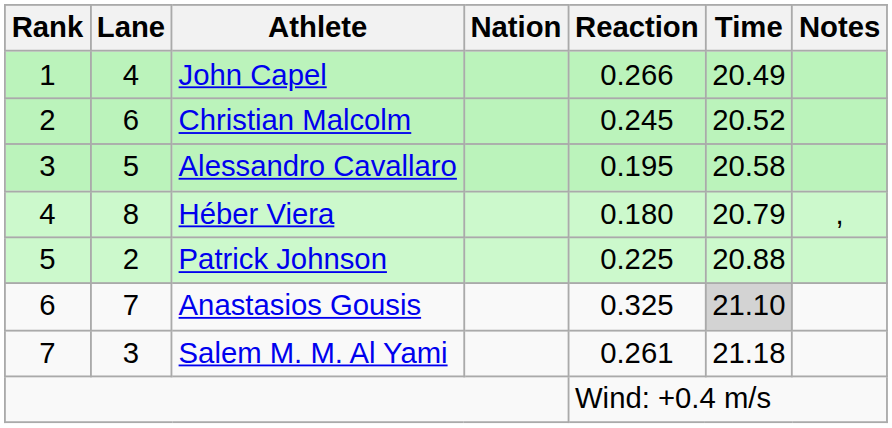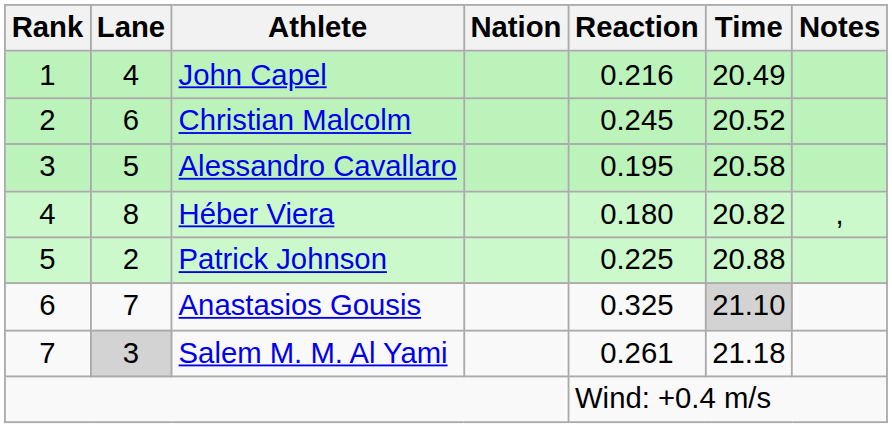 <table class="wikitable sortable" style="text-align:center">
 <tr>
 <th>Rank</th>
 <th>Lane</th>
 <th>Athlete</th>
 <th>Nation</th>
 <th>Reaction</th>
 <th>Time</th>
 <th>Notes</th>
 </tr>
 <tr bgcolor = "bbf3bb">
 <td>1</td>
 <td>4</td>
 <td align="left"><a href='#'>John Capel</a></td>
 <td align="left"></td>
-<td>0.266</td>
+<td>0.216</td>
 <td>20.49</td>
 <td></td>
 </tr>
 <tr bgcolor = "bbf3bb">
 <td>2</td>
 <td>6</td>
 <td align="left"><a href='#'>Christian Malcolm</a></td>
 <td align="left"></td>
 <td>0.245</td>
 <td>20.52</td>
 <td></td>
 </tr>
 <tr bgcolor = "bbf3bb">
 <td>3</td>
 <td>5</td>
 <td align="left"><a href='#'>Alessandro Cavallaro</a></td>
 <td align="left"></td>
 <td>0.195</td>
 <td>20.58</td>
 <td></td>
 </tr>
 <tr bgcolor = "ccf9cc">
 <td>4</td>
 <td>8</td>
 <td align="left"><a href='#'>Héber Viera</a></td>
 <td align="left"></td>
 <td>0.180</td>
-<td>20.79</td>
+<td>20.82</td>
 <td>, </td>
 </tr>
 <tr bgcolor = "ccf9cc">
 <td>5</td>
 <td>2</td>
 <td align="left"><a href='#'>Patrick Johnson</a></td>
 <td align="left"></td>
 <td>0.225</td>
 <td>20.88</td>
 <td></td>
 </tr>
 <tr>
 <td>6</td>
 <td>7</td>
 <td align="left"><a href='#'>Anastasios Gousis</a></td>
 <td align="left"></td>
 <td>0.325</td>
 <td style="background: lightgrey;">21.10</td>
 <td></td>
 </tr>
 <tr>
 <td>7</td>
-<td>3</td>
+<td style="background: lightgrey;">3</td>
 <td align="left"><a href='#'>Salem M. M. Al Yami</a></td>
 <td align="left"></td>
 <td>0.261</td>
 <td>21.18</td>
 <td></td>
 </tr>
 <tr class="sortbottom">
 <td colspan=4></td>
 <td colspan="3" style="text-align:left;">Wind: +0.4 m/s</td>
 </tr>
 </table>
